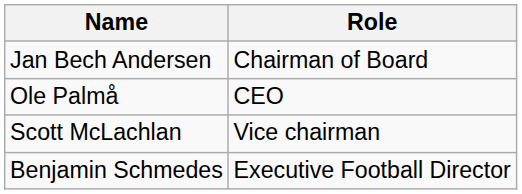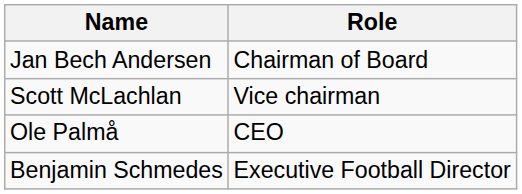 <table class="wikitable">
 <tr>
 <th>Name</th>
 <th>Role</th>
 </tr>
 <tr>
 <td> Jan Bech Andersen</td>
 <td>Chairman of Board</td>
 </tr>
 <tr>
+<td> Scott McLachlan</td>
+<td>Vice chairman</td>
+</tr>
+<tr>
 <td> Ole Palmå</td>
 <td>CEO</td>
-</tr>
-<tr>
-<td> Scott McLachlan</td>
-<td>Vice chairman</td>
 </tr>
 <tr>
 <td> Benjamin Schmedes</td>
 <td>Executive Football Director</td>
 </tr>
 </table>
